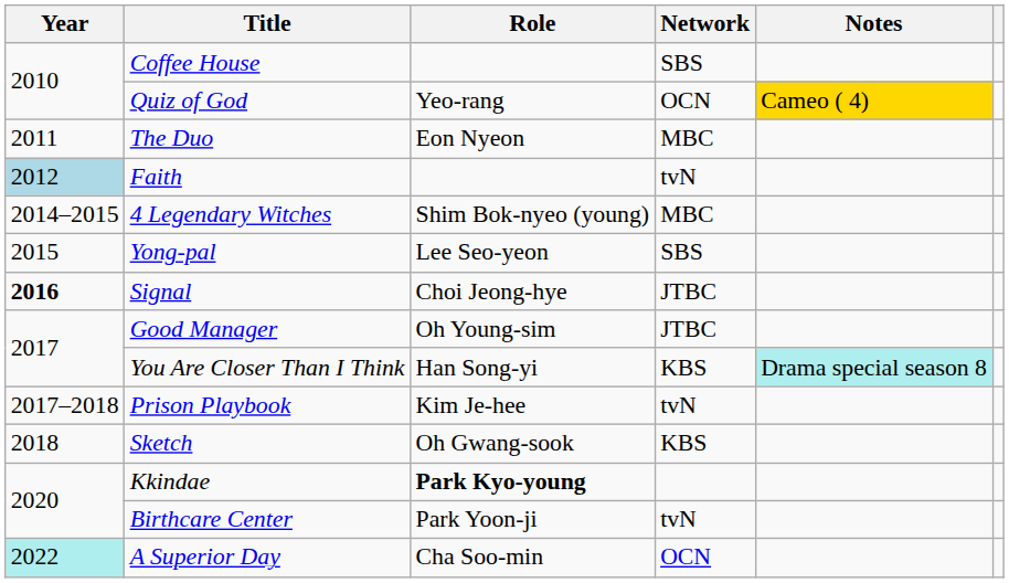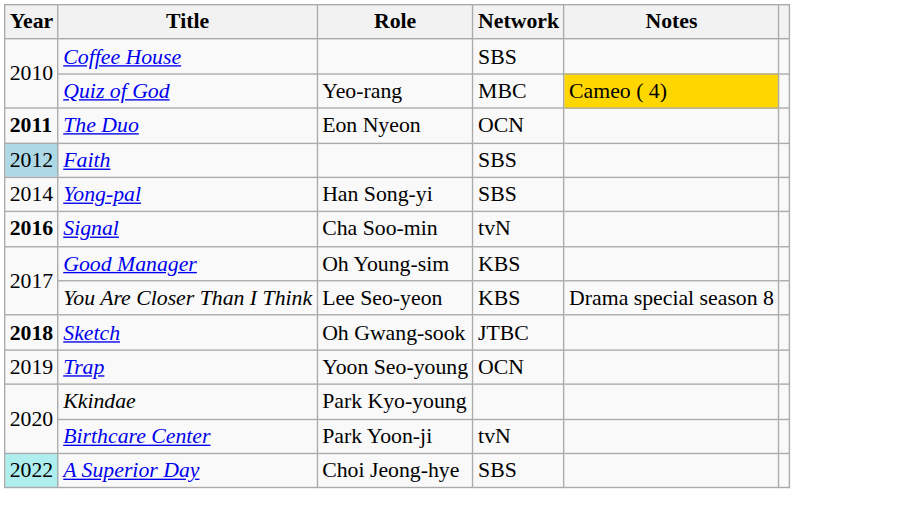 <table class="wikitable sortable">
 <tr>
 <th>Year</th>
 <th>Title</th>
 <th>Role</th>
 <th>Network</th>
 <th class="unsortable">Notes</th>
 <th></th>
 </tr>
 <tr>
 <td rowspan="2">2010</td>
 <td><em><a href='#'>Coffee House</a></em></td>
 <td></td>
 <td>SBS</td>
 <td></td>
 <td></td>
 </tr>
 <tr>
 <td><em><a href='#'>Quiz of God</a></em></td>
 <td>Yeo-rang</td>
-<td>OCN</td>
+<td>MBC</td>
 <td style="background: gold;">Cameo ( 4)</td>
 <td></td>
 </tr>
 <tr>
-<td>2011</td>
+<td><strong>2011</strong></td>
 <td><em><a href='#'>The Duo</a></em></td>
 <td>Eon Nyeon</td>
-<td>MBC</td>
+<td>OCN</td>
 <td></td>
 <td></td>
 </tr>
 <tr>
 <td style="background: lightblue;">2012</td>
 <td><em><a href='#'>Faith</a></em></td>
 <td></td>
-<td>tvN</td>
+<td>SBS</td>
 <td></td>
 <td></td>
 </tr>
 <tr>
-<td>2014–2015</td>
-<td><em><a href='#'>4 Legendary Witches</a></em></td>
-<td>Shim Bok-nyeo (young)</td>
-<td>MBC</td>
-<td></td>
-<td></td>
-</tr>
-<tr>
-<td>2015</td>
+<td>2014</td>
 <td><em><a href='#'>Yong-pal</a></em></td>
-<td>Lee Seo-yeon</td>
+<td>Han Song-yi</td>
 <td>SBS</td>
 <td></td>
 <td></td>
 </tr>
 <tr>
 <td><strong>2016</strong></td>
 <td><em><a href='#'>Signal</a></em></td>
-<td>Choi Jeong-hye</td>
-<td>JTBC</td>
+<td>Cha Soo-min</td>
+<td>tvN</td>
 <td></td>
 <td></td>
 </tr>
 <tr>
 <td rowspan="2">2017</td>
 <td><em><a href='#'>Good Manager</a></em></td>
 <td>Oh Young-sim</td>
+<td>KBS</td>
+<td></td>
+<td></td>
+</tr>
+<tr>
+<td><em>You Are Closer Than I Think</em></td>
+<td>Lee Seo-yeon</td>
+<td>KBS</td>
+<td>Drama special season 8</td>
+<td></td>
+</tr>
+<tr>
+<td><strong>2018</strong></td>
+<td><em><a href='#'>Sketch</a></em></td>
+<td>Oh Gwang-sook</td>
 <td>JTBC</td>
 <td></td>
 <td></td>
 </tr>
 <tr>
-<td><em>You Are Closer Than I Think</em></td>
-<td>Han Song-yi</td>
-<td>KBS</td>
-<td style="background: paleturquoise;">Drama special season 8</td>
-<td></td>
-</tr>
-<tr>
-<td>2017–2018</td>
-<td><em><a href='#'>Prison Playbook</a></em></td>
-<td>Kim Je-hee</td>
-<td>tvN</td>
-<td></td>
-<td></td>
-</tr>
-<tr>
-<td>2018</td>
-<td><em><a href='#'>Sketch</a></em></td>
-<td>Oh Gwang-sook</td>
-<td>KBS</td>
+<td>2019</td>
+<td><em><a href='#'>Trap</a></em></td>
+<td>Yoon Seo-young</td>
+<td>OCN</td>
 <td></td>
 <td></td>
 </tr>
 <tr>
 <td rowspan="2">2020</td>
 <td><em>Kkindae</em></td>
-<td><strong>Park Kyo-young</strong></td>
+<td>Park Kyo-young</td>
 <td></td>
 <td></td>
 <td></td>
 </tr>
 <tr>
 <td><em><a href='#'>Birthcare Center</a></em></td>
 <td>Park Yoon-ji</td>
 <td>tvN</td>
 <td></td>
 <td></td>
 </tr>
 <tr>
 <td style="background: paleturquoise;">2022</td>
 <td><em><a href='#'>A Superior Day</a></em></td>
-<td>Cha Soo-min</td>
-<td><a href='#'>OCN</a></td>
+<td>Choi Jeong-hye</td>
+<td>SBS</td>
 <td></td>
 <td></td>
 </tr>
 </table>
